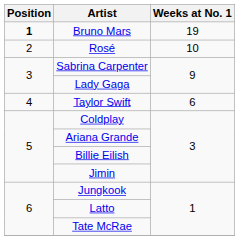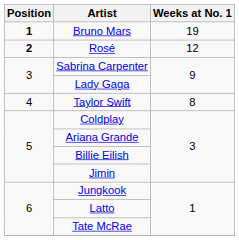 <table class="wikitable plainrowheaders" style="text-align:center;">
 <tr>
 <th scope="col">Position</th>
 <th scope="col">Artist</th>
 <th scope="col">Weeks at No. 1</th>
 </tr>
 <tr>
 <td><strong>1</strong></td>
 <td><a href='#'>Bruno Mars</a></td>
 <td>19</td>
 </tr>
 <tr>
-<td>2</td>
+<td><strong>2</strong></td>
 <td><a href='#'>Rosé</a></td>
-<td>10</td>
+<td>12</td>
 </tr>
 <tr>
 <td rowspan="2">3</td>
 <td><a href='#'>Sabrina Carpenter</a></td>
 <td rowspan="2">9</td>
 </tr>
 <tr>
 <td><a href='#'>Lady Gaga</a></td>
 </tr>
 <tr>
 <td>4</td>
 <td><a href='#'>Taylor Swift</a></td>
-<td>6</td>
+<td>8</td>
 </tr>
 <tr>
 <td rowspan="4">5</td>
 <td><a href='#'>Coldplay</a></td>
 <td rowspan="4">3</td>
 </tr>
 <tr>
 <td><a href='#'>Ariana Grande</a></td>
 </tr>
 <tr>
 <td><a href='#'>Billie Eilish</a></td>
 </tr>
 <tr>
 <td><a href='#'>Jimin</a></td>
 </tr>
 <tr>
 <td rowspan="3">6</td>
 <td><a href='#'>Jungkook</a></td>
 <td rowspan="3">1</td>
 </tr>
 <tr>
 <td><a href='#'>Latto</a></td>
 </tr>
 <tr>
 <td><a href='#'>Tate McRae</a></td>
 </tr>
 <tr>
 </tr>
 </table>
